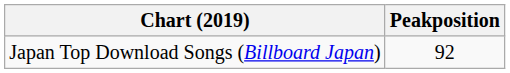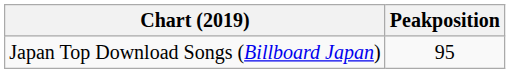 <table class="wikitable">
 <tr>
 <th>Chart (2019)</th>
 <th>Peakposition</th>
 </tr>
 <tr>
 <td>Japan Top Download Songs (<em><a href='#'>Billboard Japan</a></em>)</td>
-<td align="center">92</td>
+<td align="center">95</td>
 </tr>
 </table>
